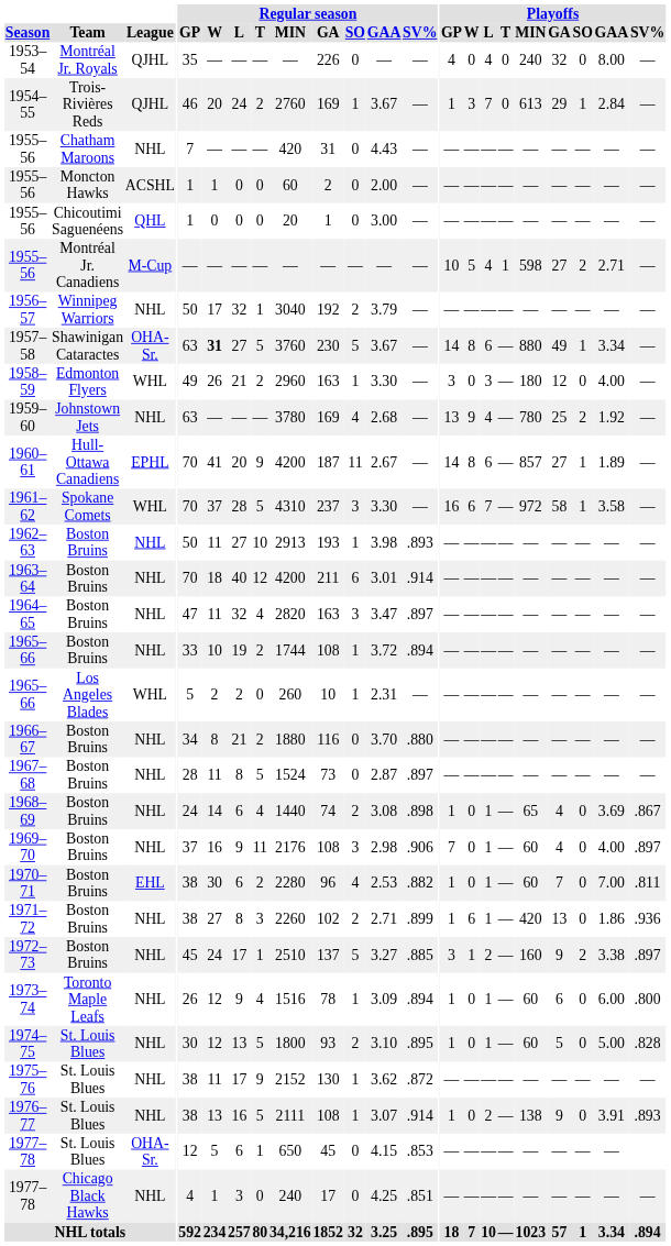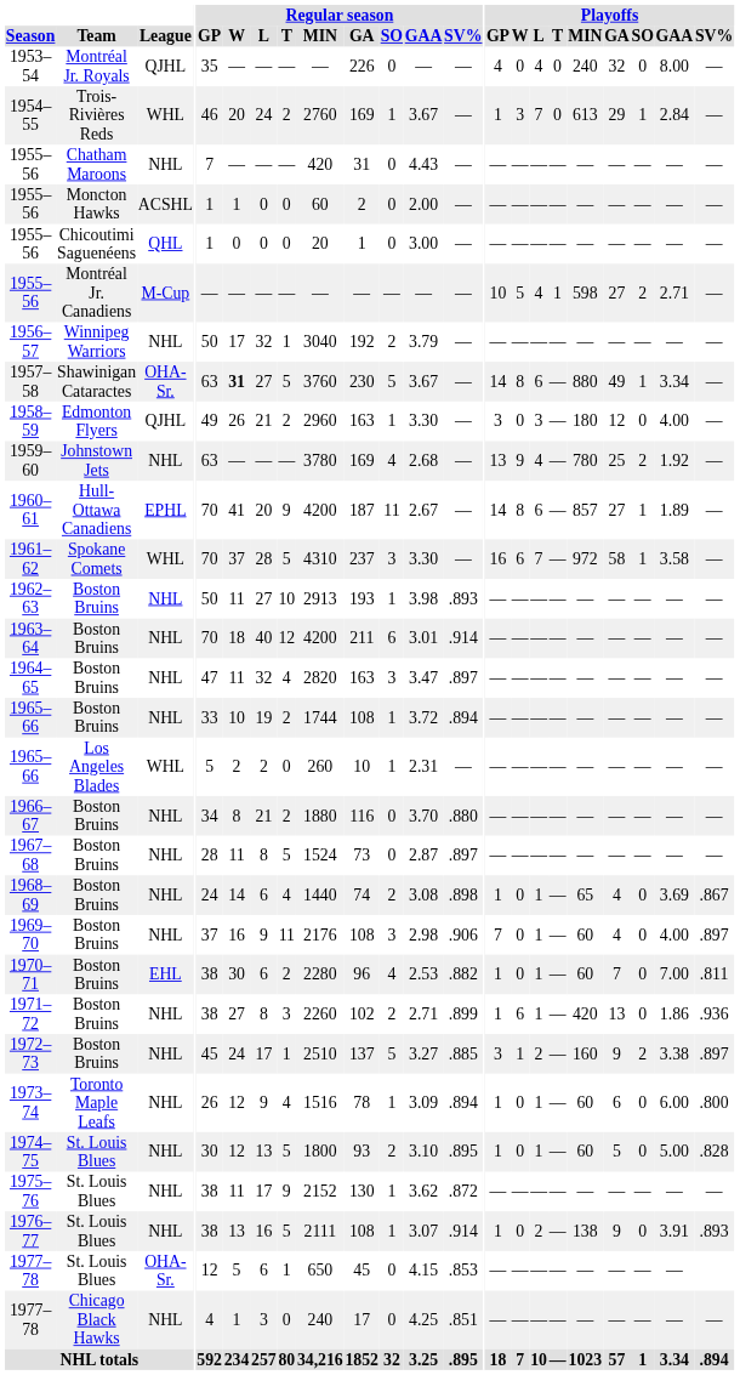 <table border="0" cellpadding="1" cellspacing="0" style="width:90%; text-align:center;">
 <tr bgcolor="#e0e0e0">
 <th colspan="3" bgcolor="#ffffff"></th>
 <th rowspan="99" bgcolor="#ffffff"></th>
 <th colspan="9" bgcolor="#e0e0e0"><a href='#'>Regular season</a></th>
 <th rowspan="99" bgcolor="#ffffff"></th>
 <th colspan="9" bgcolor="#e0e0e0"><a href='#'>Playoffs</a></th>
 </tr>
 <tr bgcolor="#e0e0e0">
 <th><a href='#'>Season</a></th>
 <th>Team</th>
 <th>League</th>
 <th>GP</th>
 <th>W</th>
 <th>L</th>
 <th>T</th>
 <th>MIN</th>
 <th>GA</th>
 <th><a href='#'>SO</a></th>
 <th><a href='#'>GAA</a></th>
 <th><a href='#'>SV%</a></th>
 <th>GP</th>
 <th>W</th>
 <th>L</th>
 <th>T</th>
 <th>MIN</th>
 <th>GA</th>
 <th>SO</th>
 <th>GAA</th>
 <th>SV%</th>
 </tr>
 <tr>
 <td>1953–54</td>
 <td><a href='#'>Montréal Jr. Royals</a></td>
 <td>QJHL</td>
 <td>35</td>
 <td>—</td>
 <td>—</td>
 <td>—</td>
 <td>—</td>
 <td>226</td>
 <td>0</td>
 <td>—</td>
 <td>—</td>
 <td>4</td>
 <td>0</td>
 <td>4</td>
 <td>0</td>
 <td>240</td>
 <td>32</td>
 <td>0</td>
 <td>8.00</td>
 <td>—</td>
 </tr>
 <tr bgcolor="#f0f0f0">
 <td>1954–55</td>
 <td>Trois-Rivières Reds</td>
-<td>QJHL</td>
+<td>WHL</td>
 <td>46</td>
 <td>20</td>
 <td>24</td>
 <td>2</td>
 <td>2760</td>
 <td>169</td>
 <td>1</td>
 <td>3.67</td>
 <td>—</td>
 <td>1</td>
 <td>3</td>
 <td>7</td>
 <td>0</td>
 <td>613</td>
 <td>29</td>
 <td>1</td>
 <td>2.84</td>
 <td>—</td>
 </tr>
 <tr>
 <td>1955–56</td>
 <td><a href='#'>Chatham Maroons</a></td>
 <td>NHL</td>
 <td>7</td>
 <td>—</td>
 <td>—</td>
 <td>—</td>
 <td>420</td>
 <td>31</td>
 <td>0</td>
 <td>4.43</td>
 <td>—</td>
 <td>—</td>
 <td>—</td>
 <td>—</td>
 <td>—</td>
 <td>—</td>
 <td>—</td>
 <td>—</td>
 <td>—</td>
 <td>—</td>
 </tr>
 <tr bgcolor="#f0f0f0">
 <td>1955–56</td>
 <td>Moncton Hawks</td>
 <td>ACSHL</td>
 <td>1</td>
 <td>1</td>
 <td>0</td>
 <td>0</td>
 <td>60</td>
 <td>2</td>
 <td>0</td>
 <td>2.00</td>
 <td>—</td>
 <td>—</td>
 <td>—</td>
 <td>—</td>
 <td>—</td>
 <td>—</td>
 <td>—</td>
 <td>—</td>
 <td>—</td>
 <td>—</td>
 </tr>
 <tr>
 <td>1955–56</td>
 <td>Chicoutimi Saguenéens</td>
 <td><a href='#'>QHL</a></td>
 <td>1</td>
 <td>0</td>
 <td>0</td>
 <td>0</td>
 <td>20</td>
 <td>1</td>
 <td>0</td>
 <td>3.00</td>
 <td>—</td>
 <td>—</td>
 <td>—</td>
 <td>—</td>
 <td>—</td>
 <td>—</td>
 <td>—</td>
 <td>—</td>
 <td>—</td>
 <td>—</td>
 </tr>
 <tr bgcolor="#f0f0f0">
 <td><a href='#'>1955–56</a></td>
 <td>Montréal Jr. Canadiens</td>
 <td><a href='#'>M-Cup</a></td>
 <td>—</td>
 <td>—</td>
 <td>—</td>
 <td>—</td>
 <td>—</td>
 <td>—</td>
 <td>—</td>
 <td>—</td>
 <td>—</td>
 <td>10</td>
 <td>5</td>
 <td>4</td>
 <td>1</td>
 <td>598</td>
 <td>27</td>
 <td>2</td>
 <td>2.71</td>
 <td>—</td>
 </tr>
 <tr>
 <td><a href='#'>1956–57</a></td>
 <td><a href='#'>Winnipeg Warriors</a></td>
 <td>NHL</td>
 <td>50</td>
 <td>17</td>
 <td>32</td>
 <td>1</td>
 <td>3040</td>
 <td>192</td>
 <td>2</td>
 <td>3.79</td>
 <td>—</td>
 <td>—</td>
 <td>—</td>
 <td>—</td>
 <td>—</td>
 <td>—</td>
 <td>—</td>
 <td>—</td>
 <td>—</td>
 <td>—</td>
 </tr>
 <tr bgcolor="#f0f0f0">
 <td>1957–58</td>
 <td>Shawinigan Cataractes</td>
 <td><a href='#'>OHA-Sr.</a></td>
 <td>63</td>
 <td><strong>31</strong></td>
 <td>27</td>
 <td>5</td>
 <td>3760</td>
 <td>230</td>
 <td>5</td>
 <td>3.67</td>
 <td>—</td>
 <td>14</td>
 <td>8</td>
 <td>6</td>
 <td>—</td>
 <td>880</td>
 <td>49</td>
 <td>1</td>
 <td>3.34</td>
 <td>—</td>
 </tr>
 <tr>
 <td><a href='#'>1958–59</a></td>
 <td><a href='#'>Edmonton Flyers</a></td>
-<td>WHL</td>
+<td>QJHL</td>
 <td>49</td>
 <td>26</td>
 <td>21</td>
 <td>2</td>
 <td>2960</td>
 <td>163</td>
 <td>1</td>
 <td>3.30</td>
 <td>—</td>
 <td>3</td>
 <td>0</td>
 <td>3</td>
 <td>—</td>
 <td>180</td>
 <td>12</td>
 <td>0</td>
 <td>4.00</td>
 <td>—</td>
 </tr>
 <tr bgcolor="#f0f0f0">
 <td>1959–60</td>
 <td><a href='#'>Johnstown Jets</a></td>
 <td>NHL</td>
 <td>63</td>
 <td>—</td>
 <td>—</td>
 <td>—</td>
 <td>3780</td>
 <td>169</td>
 <td>4</td>
 <td>2.68</td>
 <td>—</td>
 <td>13</td>
 <td>9</td>
 <td>4</td>
 <td>—</td>
 <td>780</td>
 <td>25</td>
 <td>2</td>
 <td>1.92</td>
 <td>—</td>
 </tr>
 <tr>
 <td><a href='#'>1960–61</a></td>
 <td><a href='#'>Hull-Ottawa Canadiens</a></td>
 <td><a href='#'>EPHL</a></td>
 <td>70</td>
 <td>41</td>
 <td>20</td>
 <td>9</td>
 <td>4200</td>
 <td>187</td>
 <td>11</td>
 <td>2.67</td>
 <td>—</td>
 <td>14</td>
 <td>8</td>
 <td>6</td>
 <td>—</td>
 <td>857</td>
 <td>27</td>
 <td>1</td>
 <td>1.89</td>
 <td>—</td>
 </tr>
 <tr bgcolor="#f0f0f0">
 <td><a href='#'>1961–62</a></td>
 <td><a href='#'>Spokane Comets</a></td>
 <td>WHL</td>
 <td>70</td>
 <td>37</td>
 <td>28</td>
 <td>5</td>
 <td>4310</td>
 <td>237</td>
 <td>3</td>
 <td>3.30</td>
 <td>—</td>
 <td>16</td>
 <td>6</td>
 <td>7</td>
 <td>—</td>
 <td>972</td>
 <td>58</td>
 <td>1</td>
 <td>3.58</td>
 <td>—</td>
 </tr>
 <tr>
 <td><a href='#'>1962–63</a></td>
 <td><a href='#'>Boston Bruins</a></td>
 <td><a href='#'>NHL</a></td>
 <td>50</td>
 <td>11</td>
 <td>27</td>
 <td>10</td>
 <td>2913</td>
 <td>193</td>
 <td>1</td>
 <td>3.98</td>
 <td>.893</td>
 <td>—</td>
 <td>—</td>
 <td>—</td>
 <td>—</td>
 <td>—</td>
 <td>—</td>
 <td>—</td>
 <td>—</td>
 <td>—</td>
 </tr>
 <tr bgcolor="#f0f0f0">
 <td><a href='#'>1963–64</a></td>
 <td>Boston Bruins</td>
 <td>NHL</td>
 <td>70</td>
 <td>18</td>
 <td>40</td>
 <td>12</td>
 <td>4200</td>
 <td>211</td>
 <td>6</td>
 <td>3.01</td>
 <td>.914</td>
 <td>—</td>
 <td>—</td>
 <td>—</td>
 <td>—</td>
 <td>—</td>
 <td>—</td>
 <td>—</td>
 <td>—</td>
 <td>—</td>
 </tr>
 <tr>
 <td><a href='#'>1964–65</a></td>
 <td>Boston Bruins</td>
 <td>NHL</td>
 <td>47</td>
 <td>11</td>
 <td>32</td>
 <td>4</td>
 <td>2820</td>
 <td>163</td>
 <td>3</td>
 <td>3.47</td>
 <td>.897</td>
 <td>—</td>
 <td>—</td>
 <td>—</td>
 <td>—</td>
 <td>—</td>
 <td>—</td>
 <td>—</td>
 <td>—</td>
 <td>—</td>
 </tr>
 <tr bgcolor="#f0f0f0">
 <td><a href='#'>1965–66</a></td>
 <td>Boston Bruins</td>
 <td>NHL</td>
 <td>33</td>
 <td>10</td>
 <td>19</td>
 <td>2</td>
 <td>1744</td>
 <td>108</td>
 <td>1</td>
 <td>3.72</td>
 <td>.894</td>
 <td>—</td>
 <td>—</td>
 <td>—</td>
 <td>—</td>
 <td>—</td>
 <td>—</td>
 <td>—</td>
 <td>—</td>
 <td>—</td>
 </tr>
 <tr>
 <td><a href='#'>1965–66</a></td>
 <td><a href='#'>Los Angeles Blades</a></td>
 <td>WHL</td>
 <td>5</td>
 <td>2</td>
 <td>2</td>
 <td>0</td>
 <td>260</td>
 <td>10</td>
 <td>1</td>
 <td>2.31</td>
 <td>—</td>
 <td>—</td>
 <td>—</td>
 <td>—</td>
 <td>—</td>
 <td>—</td>
 <td>—</td>
 <td>—</td>
 <td>—</td>
 <td>—</td>
 </tr>
 <tr bgcolor="#f0f0f0">
 <td><a href='#'>1966–67</a></td>
 <td>Boston Bruins</td>
 <td>NHL</td>
 <td>34</td>
 <td>8</td>
 <td>21</td>
 <td>2</td>
 <td>1880</td>
 <td>116</td>
 <td>0</td>
 <td>3.70</td>
 <td>.880</td>
 <td>—</td>
 <td>—</td>
 <td>—</td>
 <td>—</td>
 <td>—</td>
 <td>—</td>
 <td>—</td>
 <td>—</td>
 <td>—</td>
 </tr>
 <tr>
 <td><a href='#'>1967–68</a></td>
 <td>Boston Bruins</td>
 <td>NHL</td>
 <td>28</td>
 <td>11</td>
 <td>8</td>
 <td>5</td>
 <td>1524</td>
 <td>73</td>
 <td>0</td>
 <td>2.87</td>
 <td>.897</td>
 <td>—</td>
 <td>—</td>
 <td>—</td>
 <td>—</td>
 <td>—</td>
 <td>—</td>
 <td>—</td>
 <td>—</td>
 <td>—</td>
 </tr>
 <tr bgcolor="#f0f0f0">
 <td><a href='#'>1968–69</a></td>
 <td>Boston Bruins</td>
 <td>NHL</td>
 <td>24</td>
 <td>14</td>
 <td>6</td>
 <td>4</td>
 <td>1440</td>
 <td>74</td>
 <td>2</td>
 <td>3.08</td>
 <td>.898</td>
 <td>1</td>
 <td>0</td>
 <td>1</td>
 <td>—</td>
 <td>65</td>
 <td>4</td>
 <td>0</td>
 <td>3.69</td>
 <td>.867</td>
 </tr>
 <tr>
 <td><a href='#'>1969–70</a></td>
 <td>Boston Bruins</td>
 <td>NHL</td>
 <td>37</td>
 <td>16</td>
 <td>9</td>
 <td>11</td>
 <td>2176</td>
 <td>108</td>
 <td>3</td>
 <td>2.98</td>
 <td>.906</td>
 <td>7</td>
 <td>0</td>
 <td>1</td>
 <td>—</td>
 <td>60</td>
 <td>4</td>
 <td>0</td>
 <td>4.00</td>
 <td>.897</td>
 </tr>
 <tr bgcolor="#f0f0f0">
 <td><a href='#'>1970–71</a></td>
 <td>Boston Bruins</td>
 <td><a href='#'>EHL</a></td>
 <td>38</td>
 <td>30</td>
 <td>6</td>
 <td>2</td>
 <td>2280</td>
 <td>96</td>
 <td>4</td>
 <td>2.53</td>
 <td>.882</td>
 <td>1</td>
 <td>0</td>
 <td>1</td>
 <td>—</td>
 <td>60</td>
 <td>7</td>
 <td>0</td>
 <td>7.00</td>
 <td>.811</td>
 </tr>
 <tr>
 <td><a href='#'>1971–72</a></td>
 <td>Boston Bruins</td>
 <td>NHL</td>
 <td>38</td>
 <td>27</td>
 <td>8</td>
 <td>3</td>
 <td>2260</td>
 <td>102</td>
 <td>2</td>
 <td>2.71</td>
 <td>.899</td>
 <td>1</td>
 <td>6</td>
 <td>1</td>
 <td>—</td>
 <td>420</td>
 <td>13</td>
 <td>0</td>
 <td>1.86</td>
 <td>.936</td>
 </tr>
 <tr bgcolor="#f0f0f0">
 <td><a href='#'>1972–73</a></td>
 <td>Boston Bruins</td>
 <td>NHL</td>
 <td>45</td>
 <td>24</td>
 <td>17</td>
 <td>1</td>
 <td>2510</td>
 <td>137</td>
 <td>5</td>
 <td>3.27</td>
 <td>.885</td>
 <td>3</td>
 <td>1</td>
 <td>2</td>
 <td>—</td>
 <td>160</td>
 <td>9</td>
 <td>2</td>
 <td>3.38</td>
 <td>.897</td>
 </tr>
 <tr>
 <td><a href='#'>1973–74</a></td>
 <td><a href='#'>Toronto Maple Leafs</a></td>
 <td>NHL</td>
 <td>26</td>
 <td>12</td>
 <td>9</td>
 <td>4</td>
 <td>1516</td>
 <td>78</td>
 <td>1</td>
 <td>3.09</td>
 <td>.894</td>
 <td>1</td>
 <td>0</td>
 <td>1</td>
 <td>—</td>
 <td>60</td>
 <td>6</td>
 <td>0</td>
 <td>6.00</td>
 <td>.800</td>
 </tr>
 <tr bgcolor="#f0f0f0">
 <td><a href='#'>1974–75</a></td>
 <td><a href='#'>St. Louis Blues</a></td>
 <td>NHL</td>
 <td>30</td>
 <td>12</td>
 <td>13</td>
 <td>5</td>
 <td>1800</td>
 <td>93</td>
 <td>2</td>
 <td>3.10</td>
 <td>.895</td>
 <td>1</td>
 <td>0</td>
 <td>1</td>
 <td>—</td>
 <td>60</td>
 <td>5</td>
 <td>0</td>
 <td>5.00</td>
 <td>.828</td>
 </tr>
 <tr>
 <td><a href='#'>1975–76</a></td>
 <td>St. Louis Blues</td>
 <td>NHL</td>
 <td>38</td>
 <td>11</td>
 <td>17</td>
 <td>9</td>
 <td>2152</td>
 <td>130</td>
 <td>1</td>
 <td>3.62</td>
 <td>.872</td>
 <td>—</td>
 <td>—</td>
 <td>—</td>
 <td>—</td>
 <td>—</td>
 <td>—</td>
 <td>—</td>
 <td>—</td>
 <td>—</td>
 </tr>
 <tr bgcolor="#f0f0f0">
 <td><a href='#'>1976–77</a></td>
 <td>St. Louis Blues</td>
 <td>NHL</td>
 <td>38</td>
 <td>13</td>
 <td>16</td>
 <td>5</td>
 <td>2111</td>
 <td>108</td>
 <td>1</td>
 <td>3.07</td>
 <td>.914</td>
 <td>1</td>
 <td>0</td>
 <td>2</td>
 <td>—</td>
 <td>138</td>
 <td>9</td>
 <td>0</td>
 <td>3.91</td>
 <td>.893</td>
 </tr>
 <tr>
 <td><a href='#'>1977–78</a></td>
 <td>St. Louis Blues</td>
 <td><a href='#'>OHA-Sr.</a></td>
 <td>12</td>
 <td>5</td>
 <td>6</td>
 <td>1</td>
 <td>650</td>
 <td>45</td>
 <td>0</td>
 <td>4.15</td>
 <td>.853</td>
 <td>—</td>
 <td>—</td>
 <td>—</td>
 <td>—</td>
 <td>—</td>
 <td>—</td>
 <td>—</td>
 <td>—</td>
 </tr>
 <tr bgcolor="#f0f0f0">
 <td>1977–78</td>
 <td><a href='#'>Chicago Black Hawks</a></td>
 <td>NHL</td>
 <td>4</td>
 <td>1</td>
 <td>3</td>
 <td>0</td>
 <td>240</td>
 <td>17</td>
 <td>0</td>
 <td>4.25</td>
 <td>.851</td>
 <td>—</td>
 <td>—</td>
 <td>—</td>
 <td>—</td>
 <td>—</td>
 <td>—</td>
 <td>—</td>
 <td>—</td>
 <td>—</td>
 </tr>
 <tr bgcolor="#e0e0e0">
 <th colspan="3">NHL totals</th>
 <th>592</th>
 <th>234</th>
 <th>257</th>
 <th>80</th>
 <th>34,216</th>
 <th>1852</th>
 <th>32</th>
 <th>3.25</th>
 <th>.895</th>
 <th>18</th>
 <th>7</th>
 <th>10</th>
 <th>—</th>
 <th>1023</th>
 <th>57</th>
 <th>1</th>
 <th>3.34</th>
 <th>.894</th>
 </tr>
 </table>
